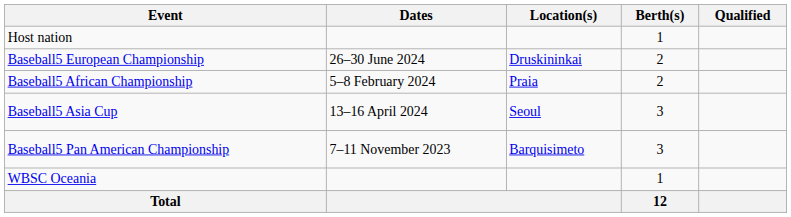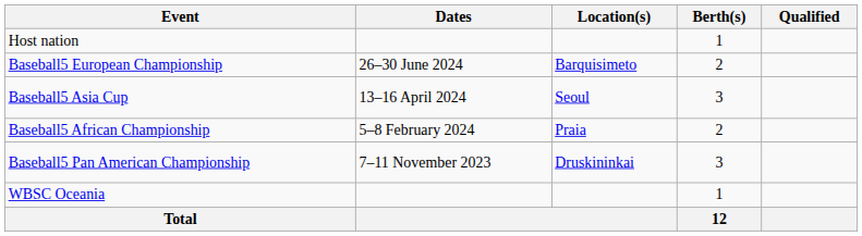 <table class="wikitable" style="width:900px;">
 <tr>
 <th>Event</th>
 <th>Dates</th>
 <th>Location(s)</th>
 <th>Berth(s)</th>
 <th>Qualified</th>
 </tr>
 <tr>
 <td>Host nation</td>
 <td></td>
 <td></td>
 <td align=center>1</td>
 <td></td>
 </tr>
 <tr>
 <td><a href='#'>Baseball5 European Championship</a></td>
 <td>26–30 June 2024</td>
-<td> <a href='#'>Druskininkai</a></td>
-<td align="center">2</td>
-<td><br></td>
-</tr>
-<tr>
-<td><a href='#'>Baseball5 African Championship</a></td>
-<td>5–8 February 2024</td>
-<td> <a href='#'>Praia</a></td>
+<td> <a href='#'>Barquisimeto</a></td>
 <td align="center">2</td>
 <td><br></td>
 </tr>
 <tr>
 <td><a href='#'>Baseball5 Asia Cup</a></td>
 <td>13–16 April 2024</td>
 <td> <a href='#'>Seoul</a></td>
 <td align="center">3</td>
 <td><br><br></td>
 </tr>
 <tr>
+<td><a href='#'>Baseball5 African Championship</a></td>
+<td>5–8 February 2024</td>
+<td> <a href='#'>Praia</a></td>
+<td align="center">2</td>
+<td><br></td>
+</tr>
+<tr>
 <td><a href='#'>Baseball5 Pan American Championship</a></td>
 <td>7–11 November 2023</td>
-<td> <a href='#'>Barquisimeto</a></td>
+<td> <a href='#'>Druskininkai</a></td>
 <td align="center">3</td>
 <td><br><br></td>
 </tr>
 <tr>
 <td><a href='#'>WBSC Oceania</a></td>
 <td></td>
 <td></td>
 <td align="center">1</td>
 <td></td>
 </tr>
 <tr>
 <th>Total</th>
 <th colspan="2"></th>
 <th>12</th>
 <th></th>
 </tr>
 </table>
